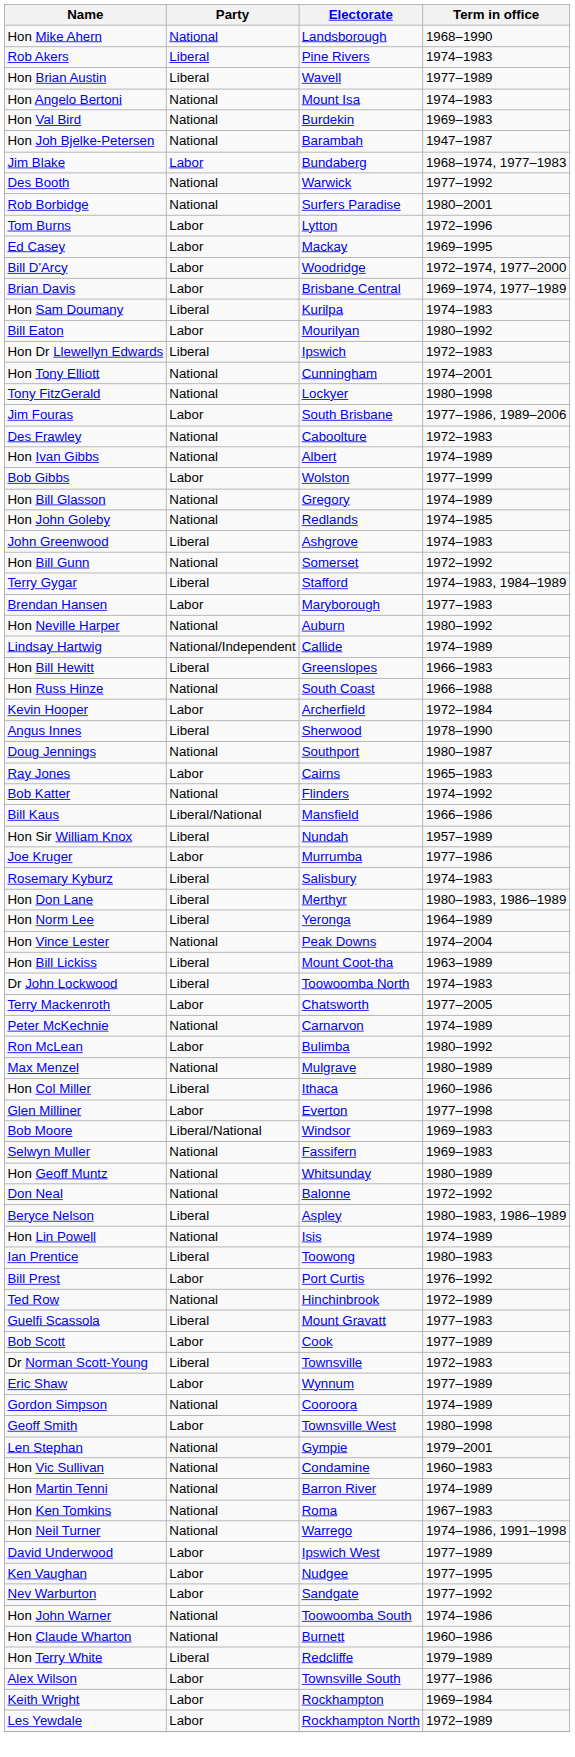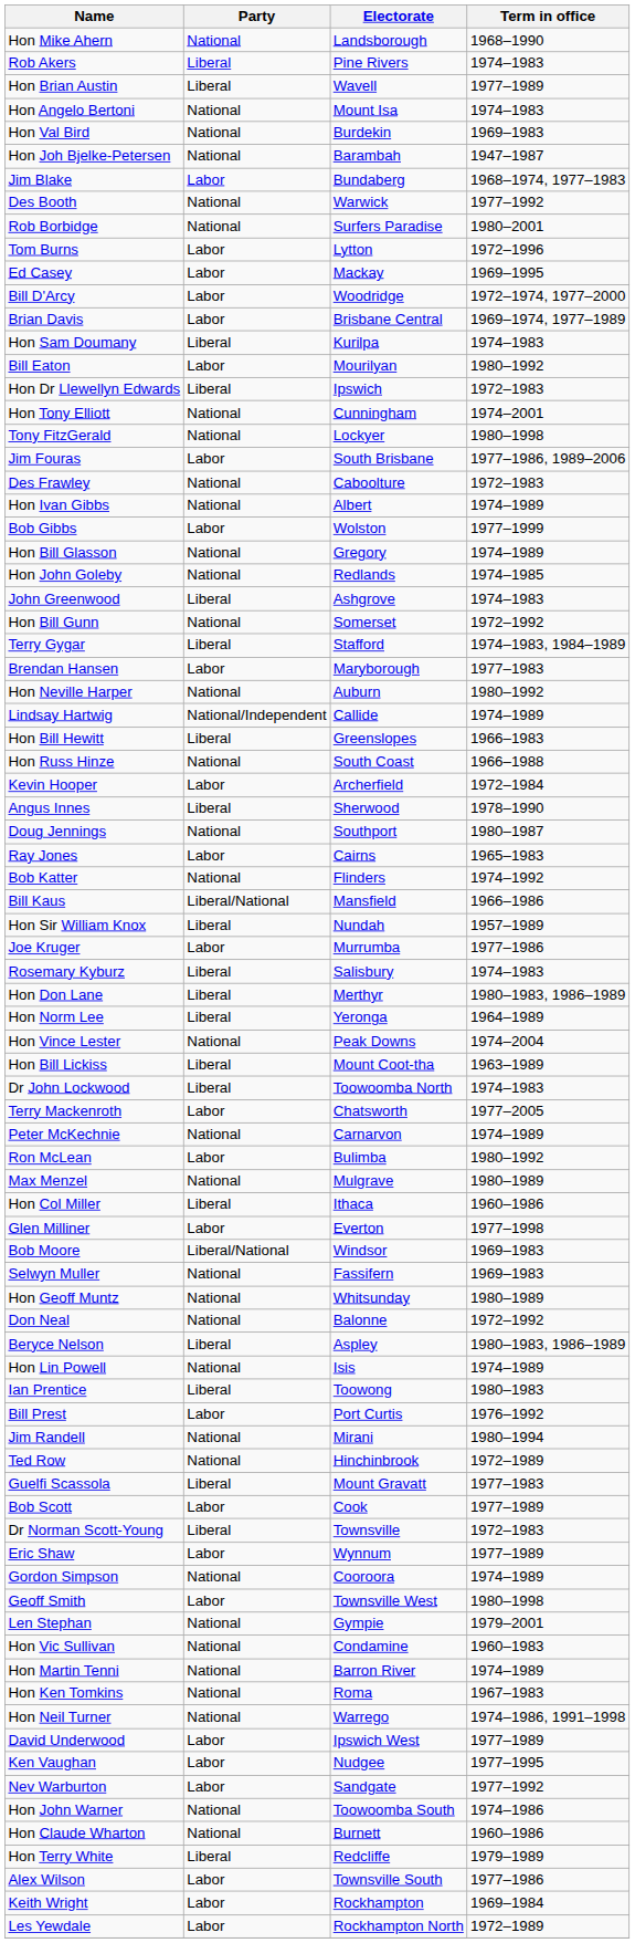 <table class="wikitable sortable">
 <tr>
 <th>Name</th>
 <th>Party</th>
 <th><a href='#'>Electorate</a></th>
 <th>Term in office</th>
 </tr>
 <tr>
 <td>Hon <a href='#'>Mike Ahern</a></td>
 <td><a href='#'>National</a></td>
 <td><a href='#'>Landsborough</a></td>
 <td>1968–1990</td>
 </tr>
 <tr>
 <td><a href='#'>Rob Akers</a></td>
 <td><a href='#'>Liberal</a></td>
 <td><a href='#'>Pine Rivers</a></td>
 <td>1974–1983</td>
 </tr>
 <tr>
 <td>Hon <a href='#'>Brian Austin</a></td>
 <td>Liberal</td>
 <td><a href='#'>Wavell</a></td>
 <td>1977–1989</td>
 </tr>
 <tr>
 <td>Hon <a href='#'>Angelo Bertoni</a></td>
 <td>National</td>
 <td><a href='#'>Mount Isa</a></td>
 <td>1974–1983</td>
 </tr>
 <tr>
 <td>Hon <a href='#'>Val Bird</a></td>
 <td>National</td>
 <td><a href='#'>Burdekin</a></td>
 <td>1969–1983</td>
 </tr>
 <tr>
 <td>Hon <a href='#'>Joh Bjelke-Petersen</a></td>
 <td>National</td>
 <td><a href='#'>Barambah</a></td>
 <td>1947–1987</td>
 </tr>
 <tr>
 <td><a href='#'>Jim Blake</a></td>
 <td><a href='#'>Labor</a></td>
 <td><a href='#'>Bundaberg</a></td>
 <td>1968–1974, 1977–1983</td>
 </tr>
 <tr>
 <td><a href='#'>Des Booth</a></td>
 <td>National</td>
 <td><a href='#'>Warwick</a></td>
 <td>1977–1992</td>
 </tr>
 <tr>
 <td><a href='#'>Rob Borbidge</a></td>
 <td>National</td>
 <td><a href='#'>Surfers Paradise</a></td>
 <td>1980–2001</td>
 </tr>
 <tr>
 <td><a href='#'>Tom Burns</a></td>
 <td>Labor</td>
 <td><a href='#'>Lytton</a></td>
 <td>1972–1996</td>
 </tr>
 <tr>
 <td><a href='#'>Ed Casey</a></td>
 <td>Labor</td>
 <td><a href='#'>Mackay</a></td>
 <td>1969–1995</td>
 </tr>
 <tr>
 <td><a href='#'>Bill D'Arcy</a></td>
 <td>Labor</td>
 <td><a href='#'>Woodridge</a></td>
 <td>1972–1974, 1977–2000</td>
 </tr>
 <tr>
 <td><a href='#'>Brian Davis</a></td>
 <td>Labor</td>
 <td><a href='#'>Brisbane Central</a></td>
 <td>1969–1974, 1977–1989</td>
 </tr>
 <tr>
 <td>Hon <a href='#'>Sam Doumany</a></td>
 <td>Liberal</td>
 <td><a href='#'>Kurilpa</a></td>
 <td>1974–1983</td>
 </tr>
 <tr>
 <td><a href='#'>Bill Eaton</a></td>
 <td>Labor</td>
 <td><a href='#'>Mourilyan</a></td>
 <td>1980–1992</td>
 </tr>
 <tr>
 <td>Hon Dr <a href='#'>Llewellyn Edwards</a></td>
 <td>Liberal</td>
 <td><a href='#'>Ipswich</a></td>
 <td>1972–1983</td>
 </tr>
 <tr>
 <td>Hon <a href='#'>Tony Elliott</a></td>
 <td>National</td>
 <td><a href='#'>Cunningham</a></td>
 <td>1974–2001</td>
 </tr>
 <tr>
 <td><a href='#'>Tony FitzGerald</a></td>
 <td>National</td>
 <td><a href='#'>Lockyer</a></td>
 <td>1980–1998</td>
 </tr>
 <tr>
 <td><a href='#'>Jim Fouras</a></td>
 <td>Labor</td>
 <td><a href='#'>South Brisbane</a></td>
 <td>1977–1986, 1989–2006</td>
 </tr>
 <tr>
 <td><a href='#'>Des Frawley</a></td>
 <td>National</td>
 <td><a href='#'>Caboolture</a></td>
 <td>1972–1983</td>
 </tr>
 <tr>
 <td>Hon <a href='#'>Ivan Gibbs</a></td>
 <td>National</td>
 <td><a href='#'>Albert</a></td>
 <td>1974–1989</td>
 </tr>
 <tr>
 <td><a href='#'>Bob Gibbs</a></td>
 <td>Labor</td>
 <td><a href='#'>Wolston</a></td>
 <td>1977–1999</td>
 </tr>
 <tr>
 <td>Hon <a href='#'>Bill Glasson</a></td>
 <td>National</td>
 <td><a href='#'>Gregory</a></td>
 <td>1974–1989</td>
 </tr>
 <tr>
 <td>Hon <a href='#'>John Goleby</a></td>
 <td>National</td>
 <td><a href='#'>Redlands</a></td>
 <td>1974–1985</td>
 </tr>
 <tr>
 <td><a href='#'>John Greenwood</a></td>
 <td>Liberal</td>
 <td><a href='#'>Ashgrove</a></td>
 <td>1974–1983</td>
 </tr>
 <tr>
 <td>Hon <a href='#'>Bill Gunn</a></td>
 <td>National</td>
 <td><a href='#'>Somerset</a></td>
 <td>1972–1992</td>
 </tr>
 <tr>
 <td><a href='#'>Terry Gygar</a></td>
 <td>Liberal</td>
 <td><a href='#'>Stafford</a></td>
 <td>1974–1983, 1984–1989</td>
 </tr>
 <tr>
 <td><a href='#'>Brendan Hansen</a></td>
 <td>Labor</td>
 <td><a href='#'>Maryborough</a></td>
 <td>1977–1983</td>
 </tr>
 <tr>
 <td>Hon <a href='#'>Neville Harper</a></td>
 <td>National</td>
 <td><a href='#'>Auburn</a></td>
 <td>1980–1992</td>
 </tr>
 <tr>
 <td><a href='#'>Lindsay Hartwig</a></td>
 <td>National/Independent </td>
 <td><a href='#'>Callide</a></td>
 <td>1974–1989</td>
 </tr>
 <tr>
 <td>Hon <a href='#'>Bill Hewitt</a></td>
 <td>Liberal</td>
 <td><a href='#'>Greenslopes</a></td>
 <td>1966–1983</td>
 </tr>
 <tr>
 <td>Hon <a href='#'>Russ Hinze</a></td>
 <td>National</td>
 <td><a href='#'>South Coast</a></td>
 <td>1966–1988</td>
 </tr>
 <tr>
 <td><a href='#'>Kevin Hooper</a></td>
 <td>Labor</td>
 <td><a href='#'>Archerfield</a></td>
 <td>1972–1984</td>
 </tr>
 <tr>
 <td><a href='#'>Angus Innes</a></td>
 <td>Liberal</td>
 <td><a href='#'>Sherwood</a></td>
 <td>1978–1990</td>
 </tr>
 <tr>
 <td><a href='#'>Doug Jennings</a></td>
 <td>National</td>
 <td><a href='#'>Southport</a></td>
 <td>1980–1987</td>
 </tr>
 <tr>
 <td><a href='#'>Ray Jones</a></td>
 <td>Labor</td>
 <td><a href='#'>Cairns</a></td>
 <td>1965–1983</td>
 </tr>
 <tr>
 <td><a href='#'>Bob Katter</a></td>
 <td>National</td>
 <td><a href='#'>Flinders</a></td>
 <td>1974–1992</td>
 </tr>
 <tr>
 <td><a href='#'>Bill Kaus</a></td>
 <td>Liberal/National </td>
 <td><a href='#'>Mansfield</a></td>
 <td>1966–1986</td>
 </tr>
 <tr>
 <td>Hon Sir <a href='#'>William Knox</a></td>
 <td>Liberal</td>
 <td><a href='#'>Nundah</a></td>
 <td>1957–1989</td>
 </tr>
 <tr>
 <td><a href='#'>Joe Kruger</a></td>
 <td>Labor</td>
 <td><a href='#'>Murrumba</a></td>
 <td>1977–1986</td>
 </tr>
 <tr>
 <td><a href='#'>Rosemary Kyburz</a></td>
 <td>Liberal</td>
 <td><a href='#'>Salisbury</a></td>
 <td>1974–1983</td>
 </tr>
 <tr>
 <td>Hon <a href='#'>Don Lane</a></td>
 <td>Liberal</td>
 <td><a href='#'>Merthyr</a></td>
 <td>1980–1983, 1986–1989</td>
 </tr>
 <tr>
 <td>Hon <a href='#'>Norm Lee</a></td>
 <td>Liberal</td>
 <td><a href='#'>Yeronga</a></td>
 <td>1964–1989</td>
 </tr>
 <tr>
 <td>Hon <a href='#'>Vince Lester</a></td>
 <td>National</td>
 <td><a href='#'>Peak Downs</a></td>
 <td>1974–2004</td>
 </tr>
 <tr>
 <td>Hon <a href='#'>Bill Lickiss</a></td>
 <td>Liberal</td>
 <td><a href='#'>Mount Coot-tha</a></td>
 <td>1963–1989</td>
 </tr>
 <tr>
 <td>Dr <a href='#'>John Lockwood</a></td>
 <td>Liberal</td>
 <td><a href='#'>Toowoomba North</a></td>
 <td>1974–1983</td>
 </tr>
 <tr>
 <td><a href='#'>Terry Mackenroth</a></td>
 <td>Labor</td>
 <td><a href='#'>Chatsworth</a></td>
 <td>1977–2005</td>
 </tr>
 <tr>
 <td><a href='#'>Peter McKechnie</a></td>
 <td>National</td>
 <td><a href='#'>Carnarvon</a></td>
 <td>1974–1989</td>
 </tr>
 <tr>
 <td><a href='#'>Ron McLean</a></td>
 <td>Labor</td>
 <td><a href='#'>Bulimba</a></td>
 <td>1980–1992</td>
 </tr>
 <tr>
 <td><a href='#'>Max Menzel</a></td>
 <td>National</td>
 <td><a href='#'>Mulgrave</a></td>
 <td>1980–1989</td>
 </tr>
 <tr>
 <td>Hon <a href='#'>Col Miller</a></td>
 <td>Liberal</td>
 <td><a href='#'>Ithaca</a></td>
 <td>1960–1986</td>
 </tr>
 <tr>
 <td><a href='#'>Glen Milliner</a></td>
 <td>Labor</td>
 <td><a href='#'>Everton</a></td>
 <td>1977–1998</td>
 </tr>
 <tr>
 <td><a href='#'>Bob Moore</a></td>
 <td>Liberal/National </td>
 <td><a href='#'>Windsor</a></td>
 <td>1969–1983</td>
 </tr>
 <tr>
 <td><a href='#'>Selwyn Muller</a></td>
 <td>National</td>
 <td><a href='#'>Fassifern</a></td>
 <td>1969–1983</td>
 </tr>
 <tr>
 <td>Hon <a href='#'>Geoff Muntz</a></td>
 <td>National</td>
 <td><a href='#'>Whitsunday</a></td>
 <td>1980–1989</td>
 </tr>
 <tr>
 <td><a href='#'>Don Neal</a></td>
 <td>National</td>
 <td><a href='#'>Balonne</a></td>
 <td>1972–1992</td>
 </tr>
 <tr>
 <td><a href='#'>Beryce Nelson</a></td>
 <td>Liberal</td>
 <td><a href='#'>Aspley</a></td>
 <td>1980–1983, 1986–1989</td>
 </tr>
 <tr>
 <td>Hon <a href='#'>Lin Powell</a></td>
 <td>National</td>
 <td><a href='#'>Isis</a></td>
 <td>1974–1989</td>
 </tr>
 <tr>
 <td><a href='#'>Ian Prentice</a></td>
 <td>Liberal</td>
 <td><a href='#'>Toowong</a></td>
 <td>1980–1983</td>
 </tr>
 <tr>
 <td><a href='#'>Bill Prest</a></td>
 <td>Labor</td>
 <td><a href='#'>Port Curtis</a></td>
 <td>1976–1992</td>
 </tr>
 <tr>
+<td><a href='#'>Jim Randell</a></td>
+<td>National</td>
+<td><a href='#'>Mirani</a></td>
+<td>1980–1994</td>
+</tr>
+<tr>
 <td><a href='#'>Ted Row</a></td>
 <td>National</td>
 <td><a href='#'>Hinchinbrook</a></td>
 <td>1972–1989</td>
 </tr>
 <tr>
 <td><a href='#'>Guelfi Scassola</a></td>
 <td>Liberal</td>
 <td><a href='#'>Mount Gravatt</a></td>
 <td>1977–1983</td>
 </tr>
 <tr>
 <td><a href='#'>Bob Scott</a></td>
 <td>Labor</td>
 <td><a href='#'>Cook</a></td>
 <td>1977–1989</td>
 </tr>
 <tr>
 <td>Dr <a href='#'>Norman Scott-Young</a></td>
 <td>Liberal</td>
 <td><a href='#'>Townsville</a></td>
 <td>1972–1983</td>
 </tr>
 <tr>
 <td><a href='#'>Eric Shaw</a></td>
 <td>Labor</td>
 <td><a href='#'>Wynnum</a></td>
 <td>1977–1989</td>
 </tr>
 <tr>
 <td><a href='#'>Gordon Simpson</a></td>
 <td>National</td>
 <td><a href='#'>Cooroora</a></td>
 <td>1974–1989</td>
 </tr>
 <tr>
 <td><a href='#'>Geoff Smith</a></td>
 <td>Labor</td>
 <td><a href='#'>Townsville West</a></td>
 <td>1980–1998</td>
 </tr>
 <tr>
 <td><a href='#'>Len Stephan</a></td>
 <td>National</td>
 <td><a href='#'>Gympie</a></td>
 <td>1979–2001</td>
 </tr>
 <tr>
 <td>Hon <a href='#'>Vic Sullivan</a></td>
 <td>National</td>
 <td><a href='#'>Condamine</a></td>
 <td>1960–1983</td>
 </tr>
 <tr>
 <td>Hon <a href='#'>Martin Tenni</a></td>
 <td>National</td>
 <td><a href='#'>Barron River</a></td>
 <td>1974–1989</td>
 </tr>
 <tr>
 <td>Hon <a href='#'>Ken Tomkins</a></td>
 <td>National</td>
 <td><a href='#'>Roma</a></td>
 <td>1967–1983</td>
 </tr>
 <tr>
 <td>Hon <a href='#'>Neil Turner</a></td>
 <td>National</td>
 <td><a href='#'>Warrego</a></td>
 <td>1974–1986, 1991–1998</td>
 </tr>
 <tr>
 <td><a href='#'>David Underwood</a></td>
 <td>Labor</td>
 <td><a href='#'>Ipswich West</a></td>
 <td>1977–1989</td>
 </tr>
 <tr>
 <td><a href='#'>Ken Vaughan</a></td>
 <td>Labor</td>
 <td><a href='#'>Nudgee</a></td>
 <td>1977–1995</td>
 </tr>
 <tr>
 <td><a href='#'>Nev Warburton</a></td>
 <td>Labor</td>
 <td><a href='#'>Sandgate</a></td>
 <td>1977–1992</td>
 </tr>
 <tr>
 <td>Hon <a href='#'>John Warner</a></td>
 <td>National</td>
 <td><a href='#'>Toowoomba South</a></td>
 <td>1974–1986</td>
 </tr>
 <tr>
 <td>Hon <a href='#'>Claude Wharton</a></td>
 <td>National</td>
 <td><a href='#'>Burnett</a></td>
 <td>1960–1986</td>
 </tr>
 <tr>
 <td>Hon <a href='#'>Terry White</a></td>
 <td>Liberal</td>
 <td><a href='#'>Redcliffe</a></td>
 <td>1979–1989</td>
 </tr>
 <tr>
 <td><a href='#'>Alex Wilson</a></td>
 <td>Labor</td>
 <td><a href='#'>Townsville South</a></td>
 <td>1977–1986</td>
 </tr>
 <tr>
 <td><a href='#'>Keith Wright</a></td>
 <td>Labor</td>
 <td><a href='#'>Rockhampton</a></td>
 <td>1969–1984</td>
 </tr>
 <tr>
 <td><a href='#'>Les Yewdale</a></td>
 <td>Labor</td>
 <td><a href='#'>Rockhampton North</a></td>
 <td>1972–1989</td>
 </tr>
 <tr>
 </tr>
 </table>
